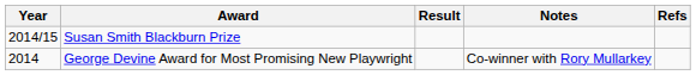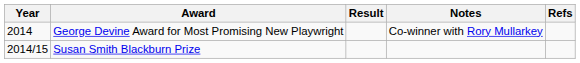 <table class="wikitable">
 <tr>
 <th>Year</th>
 <th>Award</th>
 <th>Result</th>
 <th>Notes</th>
 <th>Refs</th>
 </tr>
 <tr>
+<td>2014</td>
+<td><a href='#'>George Devine</a> Award for Most Promising New Playwright</td>
+<td></td>
+<td>Co-winner with <a href='#'>Rory Mullarkey</a></td>
+<td></td>
+</tr>
+<tr>
 <td>2014/15</td>
 <td><a href='#'>Susan Smith Blackburn Prize</a></td>
 <td></td>
 <td></td>
 <td></td>
 </tr>
-<tr>
-<td>2014</td>
-<td><a href='#'>George Devine</a> Award for Most Promising New Playwright</td>
-<td></td>
-<td>Co-winner with <a href='#'>Rory Mullarkey</a></td>
-<td></td>
-</tr>
 </table>
